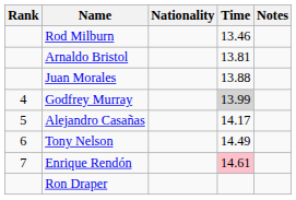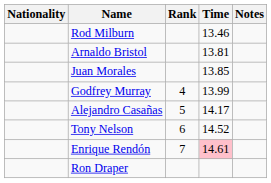 <table class="wikitable sortable" style="text-align:center">
 <tr>
+<th>Nationality</th>
+<th>Name</th>
 <th>Rank</th>
-<th>Name</th>
-<th>Nationality</th>
 <th>Time</th>
 <th>Notes</th>
 </tr>
 <tr>
+<td align=left></td>
+<td align=left><a href='#'>Rod Milburn</a></td>
 <td></td>
-<td align=left><a href='#'>Rod Milburn</a></td>
-<td align=left></td>
 <td>13.46</td>
 <td></td>
 </tr>
 <tr>
+<td align=left></td>
+<td align=left><a href='#'>Arnaldo Bristol</a></td>
 <td></td>
-<td align=left><a href='#'>Arnaldo Bristol</a></td>
-<td align=left></td>
 <td>13.81</td>
 <td></td>
 </tr>
 <tr>
+<td align=left></td>
+<td align=left><a href='#'>Juan Morales</a></td>
 <td></td>
-<td align=left><a href='#'>Juan Morales</a></td>
-<td align=left></td>
-<td>13.88</td>
+<td>13.85</td>
 <td></td>
 </tr>
 <tr>
+<td align=left></td>
+<td align=left><a href='#'>Godfrey Murray</a></td>
 <td>4</td>
-<td align=left><a href='#'>Godfrey Murray</a></td>
-<td align=left></td>
-<td style="background: lightgrey;">13.99</td>
+<td>13.99</td>
 <td></td>
 </tr>
 <tr>
+<td align=left></td>
+<td align=left><a href='#'>Alejandro Casañas</a></td>
 <td>5</td>
-<td align=left><a href='#'>Alejandro Casañas</a></td>
-<td align=left></td>
 <td>14.17</td>
 <td></td>
 </tr>
 <tr>
+<td align=left></td>
+<td align=left><a href='#'>Tony Nelson</a></td>
 <td>6</td>
-<td align=left><a href='#'>Tony Nelson</a></td>
-<td align=left></td>
-<td>14.49</td>
+<td>14.52</td>
 <td></td>
 </tr>
 <tr>
+<td align=left></td>
+<td align=left><a href='#'>Enrique Rendón</a></td>
 <td>7</td>
-<td align=left><a href='#'>Enrique Rendón</a></td>
-<td align=left></td>
 <td style="background: pink;">14.61</td>
 <td></td>
 </tr>
 <tr>
+<td align=left></td>
+<td align=left><a href='#'>Ron Draper</a></td>
 <td></td>
-<td align=left><a href='#'>Ron Draper</a></td>
-<td align=left></td>
 <td></td>
 <td></td>
 </tr>
 </table>
